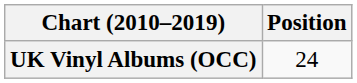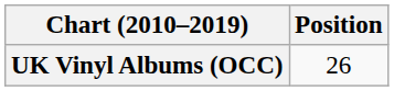 <table class="wikitable sortable plainrowheaders" style="text-align:center">
 <tr>
 <th scope="col">Chart (2010–2019)</th>
 <th scope="col">Position</th>
 </tr>
 <tr>
 <th scope="row">UK Vinyl Albums (OCC)</th>
-<td>24</td>
+<td>26</td>
 </tr>
 </table>
